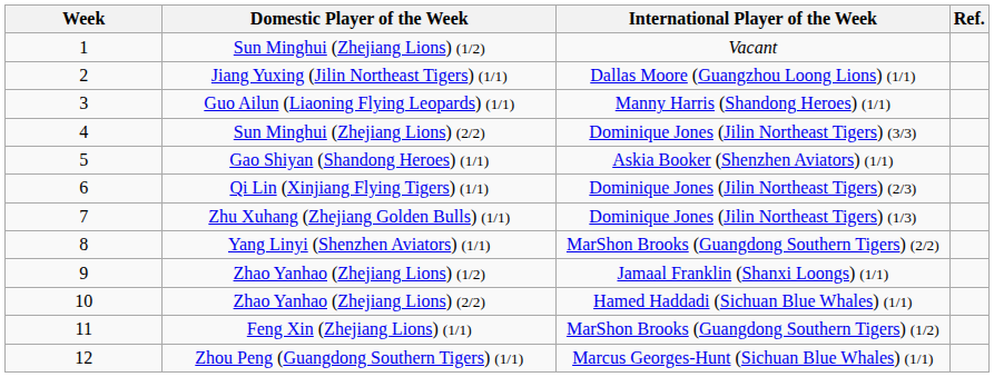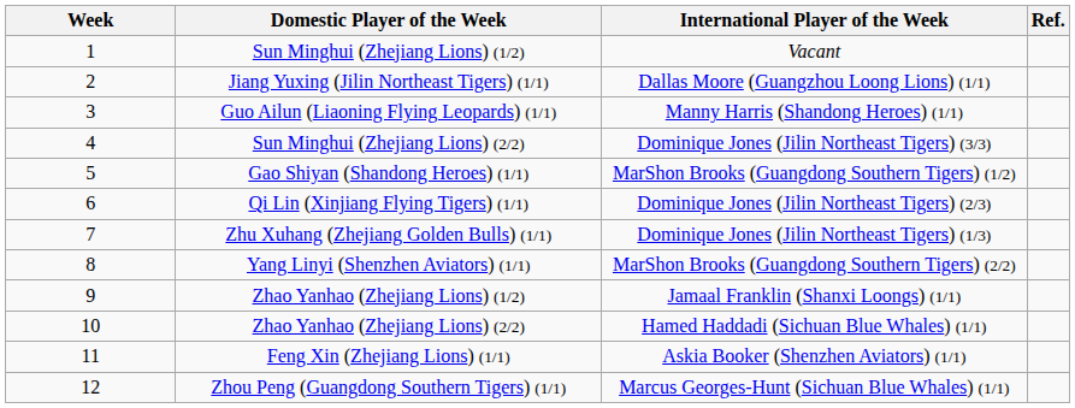 <table class="wikitable sortable" style="text-align:left">
 <tr>
 <th width=16%>Week</th>
 <th width=40%>Domestic Player of the Week</th>
 <th width=40%>International Player of the Week</th>
 <th class=unsortable>Ref.</th>
 </tr>
 <tr>
 <td align=center>1</td>
 <td align=center> <a href='#'>Sun Minghui</a> (<a href='#'>Zhejiang Lions</a>) <small>(1/2)</small></td>
 <td align=center><em>Vacant</em></td>
 <td align=center></td>
 </tr>
 <tr>
 <td align=center>2</td>
 <td align=center> <a href='#'>Jiang Yuxing</a> (<a href='#'>Jilin Northeast Tigers</a>) <small>(1/1)</small></td>
 <td align=center> <a href='#'>Dallas Moore</a> (<a href='#'>Guangzhou Loong Lions</a>) <small>(1/1)</small></td>
 <td align=center></td>
 </tr>
 <tr>
 <td align=center>3</td>
 <td align=center> <a href='#'>Guo Ailun</a> (<a href='#'>Liaoning Flying Leopards</a>) <small>(1/1)</small></td>
 <td align=center> <a href='#'>Manny Harris</a> (<a href='#'>Shandong Heroes</a>) <small>(1/1)</small></td>
 <td align=center></td>
 </tr>
 <tr>
 <td align=center>4</td>
 <td align=center> <a href='#'>Sun Minghui</a> (<a href='#'>Zhejiang Lions</a>) <small>(2/2)</small></td>
 <td align=center> <a href='#'>Dominique Jones</a> (<a href='#'>Jilin Northeast Tigers</a>) <small>(3/3)</small></td>
 <td align=center></td>
 </tr>
 <tr>
 <td align=center>5</td>
 <td align=center> <a href='#'>Gao Shiyan</a> (<a href='#'>Shandong Heroes</a>) <small>(1/1)</small></td>
-<td align=center> <a href='#'>Askia Booker</a> (<a href='#'>Shenzhen Aviators</a>) <small>(1/1)</small></td>
+<td align=center> <a href='#'>MarShon Brooks</a> (<a href='#'>Guangdong Southern Tigers</a>) <small>(1/2)</small></td>
 <td align=center></td>
 </tr>
 <tr>
 <td align=center>6</td>
 <td align=center> <a href='#'>Qi Lin</a> (<a href='#'>Xinjiang Flying Tigers</a>) <small>(1/1)</small></td>
 <td align=center> <a href='#'>Dominique Jones</a> (<a href='#'>Jilin Northeast Tigers</a>) <small>(2/3)</small></td>
 <td align=center></td>
 </tr>
 <tr>
 <td align=center>7</td>
 <td align=center> <a href='#'>Zhu Xuhang</a> (<a href='#'>Zhejiang Golden Bulls</a>) <small>(1/1)</small></td>
 <td align=center> <a href='#'>Dominique Jones</a> (<a href='#'>Jilin Northeast Tigers</a>) <small>(1/3)</small></td>
 <td align=center></td>
 </tr>
 <tr>
 <td align=center>8</td>
 <td align=center> <a href='#'>Yang Linyi</a> (<a href='#'>Shenzhen Aviators</a>) <small>(1/1)</small></td>
 <td align=center> <a href='#'>MarShon Brooks</a> (<a href='#'>Guangdong Southern Tigers</a>) <small>(2/2)</small></td>
 <td align=center></td>
 </tr>
 <tr>
 <td align=center>9</td>
 <td align=center> <a href='#'>Zhao Yanhao</a> (<a href='#'>Zhejiang Lions</a>) <small>(1/2)</small></td>
 <td align=center> <a href='#'>Jamaal Franklin</a> (<a href='#'>Shanxi Loongs</a>) <small>(1/1)</small></td>
 <td align=center></td>
 </tr>
 <tr>
 <td align=center>10</td>
 <td align=center> <a href='#'>Zhao Yanhao</a> (<a href='#'>Zhejiang Lions</a>) <small>(2/2)</small></td>
 <td align=center> <a href='#'>Hamed Haddadi</a> (<a href='#'>Sichuan Blue Whales</a>) <small>(1/1)</small></td>
 <td align=center></td>
 </tr>
 <tr>
 <td align=center>11</td>
 <td align=center> <a href='#'>Feng Xin</a> (<a href='#'>Zhejiang Lions</a>) <small>(1/1)</small></td>
-<td align=center> <a href='#'>MarShon Brooks</a> (<a href='#'>Guangdong Southern Tigers</a>) <small>(1/2)</small></td>
+<td align=center> <a href='#'>Askia Booker</a> (<a href='#'>Shenzhen Aviators</a>) <small>(1/1)</small></td>
 <td align=center></td>
 </tr>
 <tr>
 <td align=center>12</td>
 <td align=center> <a href='#'>Zhou Peng</a> (<a href='#'>Guangdong Southern Tigers</a>) <small>(1/1)</small></td>
 <td align=center> <a href='#'>Marcus Georges-Hunt</a> (<a href='#'>Sichuan Blue Whales</a>) <small>(1/1)</small></td>
 <td align=center></td>
 </tr>
 <tr>
 </tr>
 </table>
